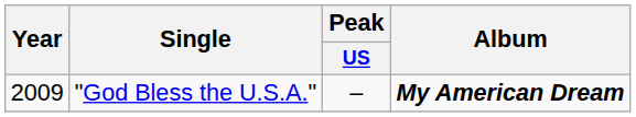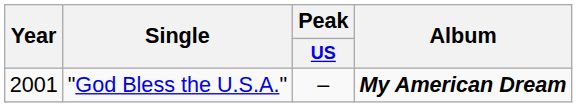 <table class="wikitable">
 <tr>
 <th rowspan="2">Year</th>
 <th rowspan="2">Single</th>
 <th colspan="1">Peak</th>
 <th rowspan="2">Album</th>
 </tr>
 <tr style="font-size:smaller;">
 <th width="40"><a href='#'>US</a></th>
 </tr>
 <tr>
-<td>2009</td>
+<td>2001</td>
 <td>"<a href='#'>God Bless the U.S.A.</a>" </td>
 <td align="center">–</td>
 <td><strong><em>My American Dream</em></strong></td>
 </tr>
 </table>
